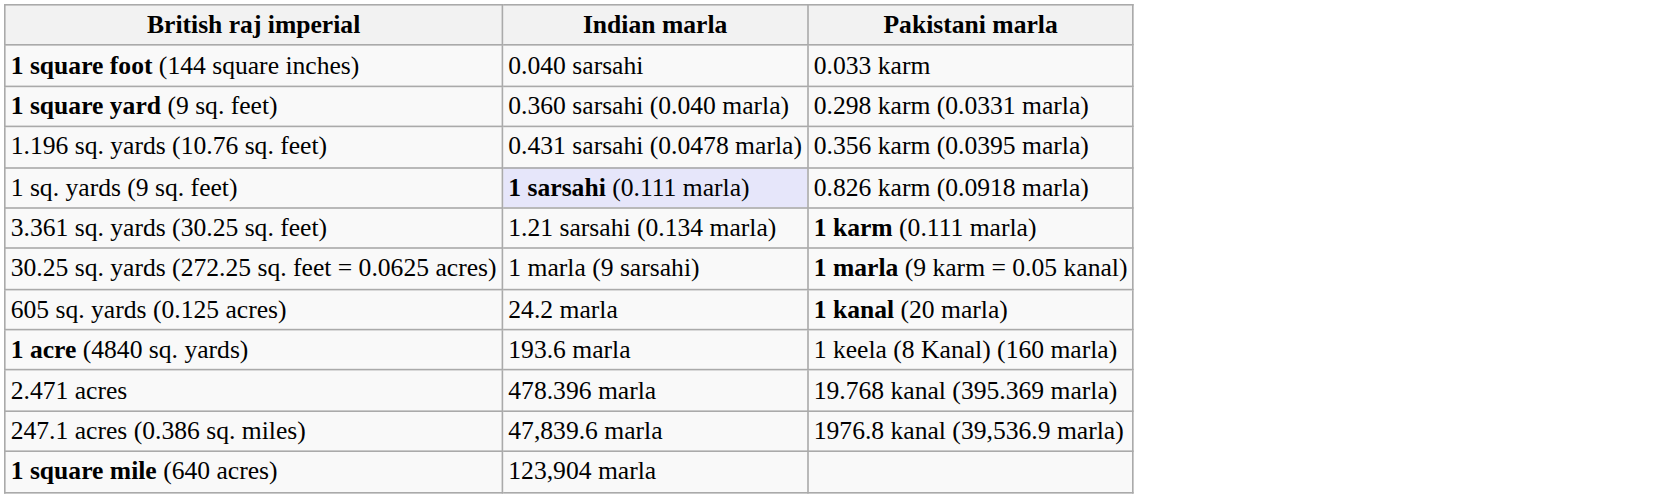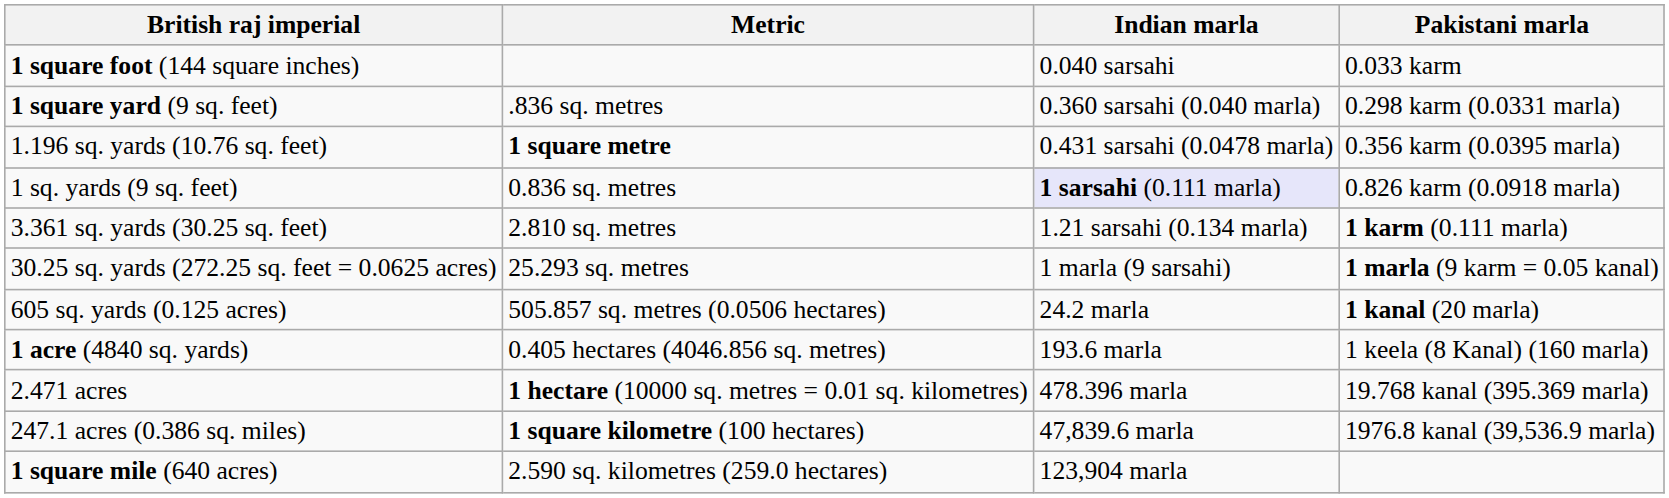 <table class="wikitable">
 <tr>
 <th>British raj imperial</th>
+<th>Metric</th>
 <th>Indian marla</th>
 <th>Pakistani marla</th>
 </tr>
 <tr>
 <td><strong>1 square foot</strong> (144 square inches)</td>
+<td></td>
 <td>0.040 sarsahi</td>
 <td>0.033 karm</td>
 </tr>
 <tr>
 <td><strong>1 square yard</strong> (9 sq. feet)</td>
+<td>.836 sq. metres</td>
 <td>0.360 sarsahi (0.040 marla)</td>
 <td>0.298 karm (0.0331 marla)</td>
 </tr>
 <tr>
 <td>1.196 sq. yards (10.76 sq. feet)</td>
+<td><strong>1 square metre</strong></td>
 <td>0.431 sarsahi (0.0478 marla)</td>
 <td>0.356 karm (0.0395 marla)</td>
 </tr>
 <tr>
 <td>1 sq. yards (9 sq. feet)</td>
+<td>0.836 sq. metres</td>
 <td style="background: lavender;"><strong>1 sarsahi</strong> (0.111 marla)</td>
 <td>0.826 karm (0.0918 marla)</td>
 </tr>
 <tr>
 <td>3.361 sq. yards (30.25 sq. feet)</td>
+<td>2.810 sq. metres</td>
 <td>1.21 sarsahi (0.134 marla)</td>
 <td><strong>1 karm</strong> (0.111 marla)</td>
 </tr>
 <tr>
 <td>30.25 sq. yards (272.25 sq. feet = 0.0625 acres)</td>
+<td>25.293 sq. metres</td>
 <td>1 marla (9 sarsahi)</td>
 <td><strong>1 marla</strong> (9 karm = 0.05 kanal)</td>
 </tr>
 <tr>
 <td>605 sq. yards (0.125 acres)</td>
+<td>505.857 sq. metres (0.0506 hectares)</td>
 <td>24.2 marla</td>
 <td><strong>1 kanal</strong> (20 marla)</td>
 </tr>
 <tr>
 <td><strong>1 acre</strong> (4840 sq. yards)</td>
+<td>0.405 hectares (4046.856 sq. metres)</td>
 <td>193.6 marla</td>
 <td>1 keela (8 Kanal) (160 marla)</td>
 </tr>
 <tr>
 <td>2.471 acres</td>
+<td><strong>1 hectare</strong> (10000 sq. metres = 0.01 sq. kilometres)</td>
 <td>478.396 marla</td>
 <td>19.768 kanal (395.369 marla)</td>
 </tr>
 <tr>
 <td>247.1 acres (0.386 sq. miles)</td>
+<td><strong>1 square kilometre</strong> (100 hectares)</td>
 <td>47,839.6 marla</td>
 <td>1976.8 kanal (39,536.9 marla)</td>
 </tr>
 <tr>
 <td><strong>1 square mile</strong> (640 acres)</td>
+<td>2.590 sq. kilometres (259.0 hectares)</td>
 <td>123,904 marla</td>
 <td></td>
 </tr>
 </table>
